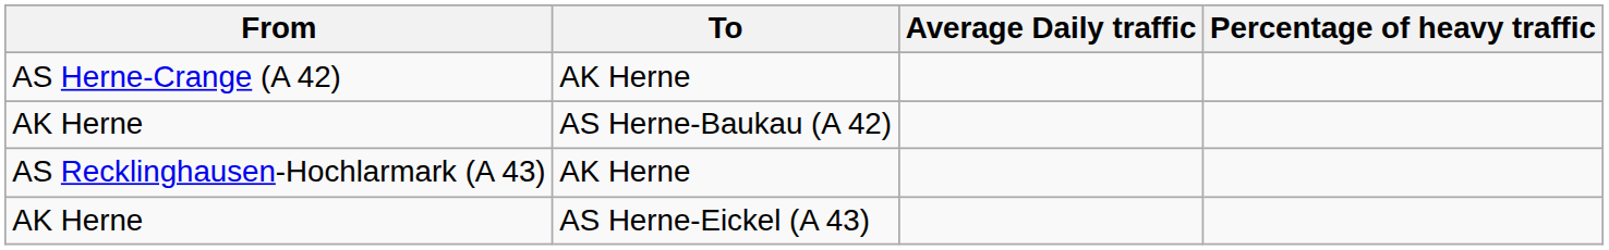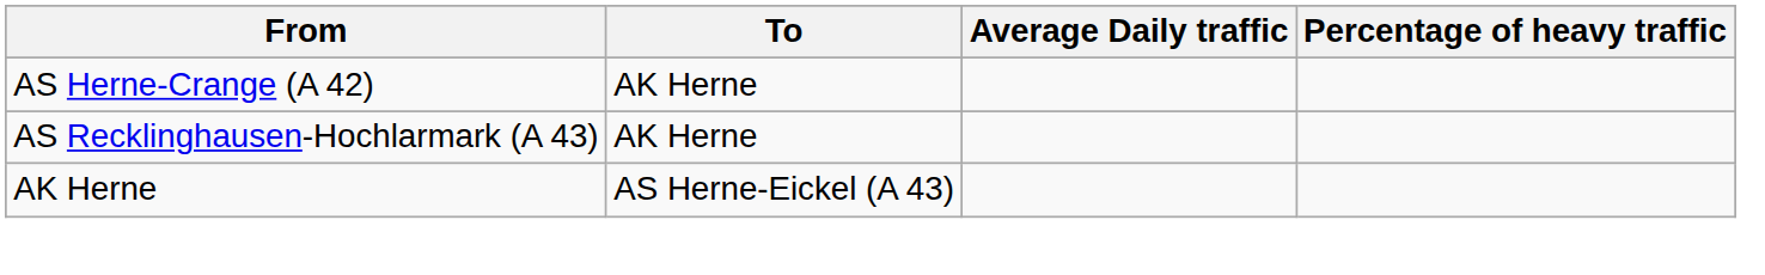 <table class="wikitable">
 <tr>
 <th>From</th>
 <th>To</th>
 <th>Average Daily traffic</th>
 <th>Percentage of heavy traffic<br></th>
 </tr>
 <tr>
 <td>AS <a href='#'>Herne-Crange</a> (A 42)</td>
 <td>AK Herne</td>
-<td></td>
-<td></td>
-</tr>
-<tr>
-<td>AK Herne</td>
-<td>AS Herne-Baukau (A 42)</td>
 <td></td>
 <td></td>
 </tr>
 <tr>
 <td>AS <a href='#'>Recklinghausen</a>-Hochlarmark (A 43)</td>
 <td>AK Herne</td>
 <td></td>
 <td></td>
 </tr>
 <tr>
 <td>AK Herne</td>
 <td>AS Herne-Eickel (A 43)</td>
 <td></td>
 <td></td>
 </tr>
 </table>
